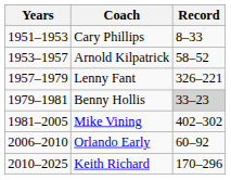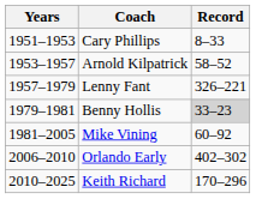 <table class="wikitable">
 <tr>
 <th>Years</th>
 <th>Coach</th>
 <th>Record</th>
 </tr>
 <tr>
 <td>1951–1953</td>
 <td>Cary Phillips</td>
 <td>8–33</td>
 </tr>
 <tr>
 <td>1953–1957</td>
 <td>Arnold Kilpatrick</td>
 <td>58–52</td>
 </tr>
 <tr>
 <td>1957–1979</td>
 <td>Lenny Fant</td>
 <td>326–221</td>
 </tr>
 <tr>
 <td>1979–1981</td>
 <td>Benny Hollis</td>
 <td style="background: lightgrey;">33–23</td>
 </tr>
 <tr>
 <td>1981–2005</td>
 <td><a href='#'>Mike Vining</a></td>
-<td>402–302</td>
+<td>60–92</td>
 </tr>
 <tr>
 <td>2006–2010</td>
 <td><a href='#'>Orlando Early</a></td>
-<td>60–92</td>
+<td>402–302</td>
 </tr>
 <tr>
 <td>2010–2025</td>
 <td><a href='#'>Keith Richard</a></td>
 <td>170–296</td>
 </tr>
 </table>
